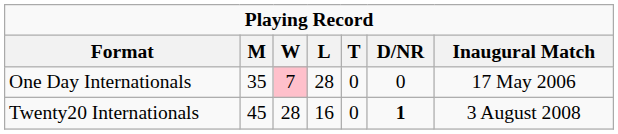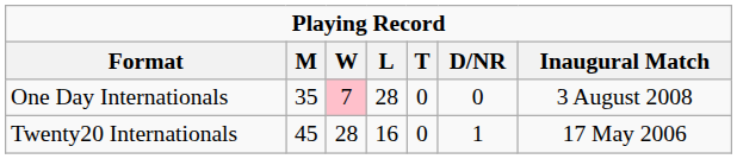 <table class="wikitable" style="text-align: center; width: 500px;">
 <tr>
 <td colspan=7 align="center"><strong>Playing Record</strong></td>
 </tr>
 <tr>
 <th>Format</th>
 <th>M</th>
 <th>W</th>
 <th>L</th>
 <th>T</th>
 <th>D/NR</th>
 <th>Inaugural Match</th>
 </tr>
 <tr>
 <td align="left">One Day Internationals</td>
 <td>35</td>
 <td style="background: pink;">7</td>
 <td>28</td>
 <td>0</td>
 <td>0</td>
-<td>17 May 2006</td>
+<td>3 August 2008</td>
 </tr>
 <tr>
 <td align="left">Twenty20 Internationals</td>
 <td>45</td>
 <td>28</td>
 <td>16</td>
 <td>0</td>
-<td><strong>1</strong></td>
-<td>3 August 2008</td>
+<td>1</td>
+<td>17 May 2006</td>
 </tr>
 </table>
